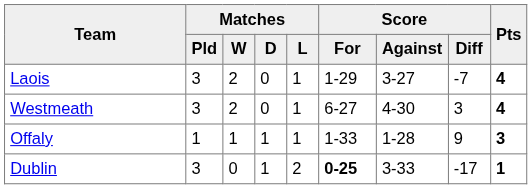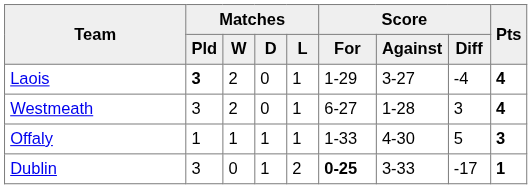 <table style=border-collapse:collapse border=1 cellspacing=0 cellpadding=5>
 <tr align=center bgcolor=#efefef>
 <th rowspan=2 width=165>Team</th>
 <th colspan=4>Matches</th>
 <th colspan=3>Score</th>
 <th rowspan=2width=20>Pts</th>
 </tr>
 <tr align=center bgcolor=#efefef>
 <th width=20>Pld</th>
 <th width=20>W</th>
 <th width=20>D</th>
 <th width=20>L</th>
 <th width=45>For</th>
 <th width=45>Against</th>
 <th width=30>Diff</th>
 </tr>
 <tr>
 <td style="text-align:left;"><a href='#'>Laois</a></td>
-<td>3</td>
+<td><strong>3</strong></td>
 <td>2</td>
 <td>0</td>
 <td>1</td>
 <td>1-29</td>
 <td>3-27</td>
-<td>-7</td>
+<td>-4</td>
 <td><strong>4</strong></td>
 </tr>
 <tr>
 <td style="text-align:left;"><a href='#'>Westmeath</a></td>
 <td>3</td>
 <td>2</td>
 <td>0</td>
 <td>1</td>
 <td>6-27</td>
-<td>4-30</td>
+<td>1-28</td>
 <td>3</td>
 <td><strong>4</strong></td>
 </tr>
 <tr>
 <td style="text-align:left;"><a href='#'>Offaly</a></td>
 <td>1</td>
 <td>1</td>
 <td>1</td>
 <td>1</td>
 <td>1-33</td>
-<td>1-28</td>
-<td>9</td>
+<td>4-30</td>
+<td>5</td>
 <td><strong>3</strong></td>
 </tr>
 <tr>
 <td style="text-align:left;"><a href='#'>Dublin</a></td>
 <td>3</td>
 <td>0</td>
 <td>1</td>
 <td>2</td>
 <td><strong>0-25</strong></td>
 <td>3-33</td>
 <td>-17</td>
 <td><strong>1</strong></td>
 </tr>
 </table>
